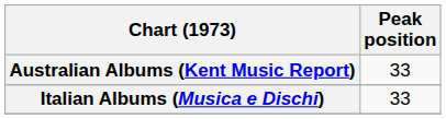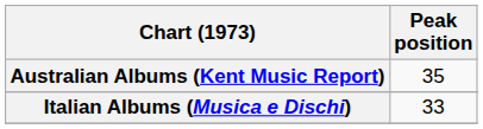 <table class="wikitable sortable plainrowheaders">
 <tr>
 <th>Chart (1973)</th>
 <th>Peak<br>position</th>
 </tr>
 <tr>
 <th scope="row">Australian Albums (<a href='#'>Kent Music Report</a>)</th>
-<td style="text-align:center;">33</td>
+<td style="text-align:center;">35</td>
 </tr>
 <tr>
 </tr>
 <tr>
 <th scope="row">Italian Albums (<em><a href='#'>Musica e Dischi</a></em>)</th>
 <td align="center">33</td>
 </tr>
 <tr>
 </tr>
 </table>
